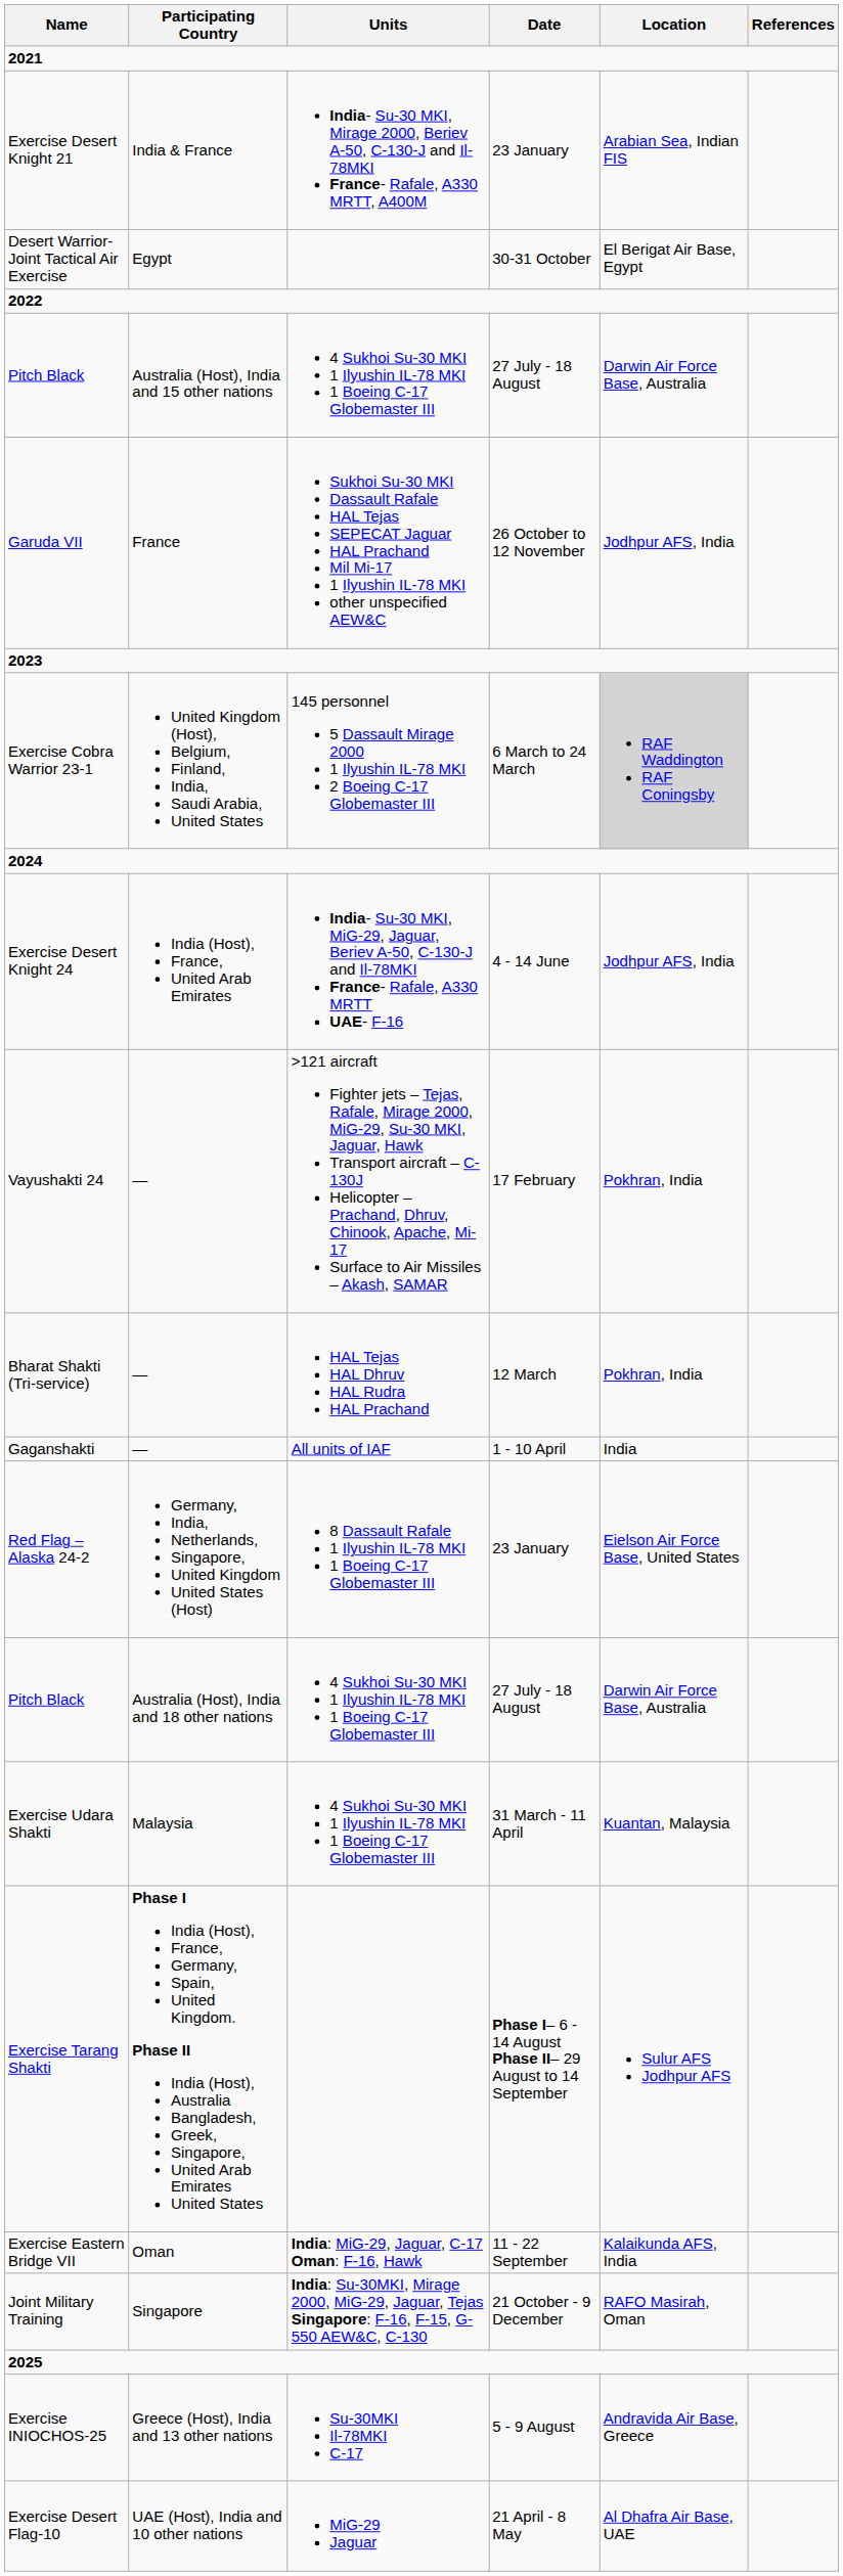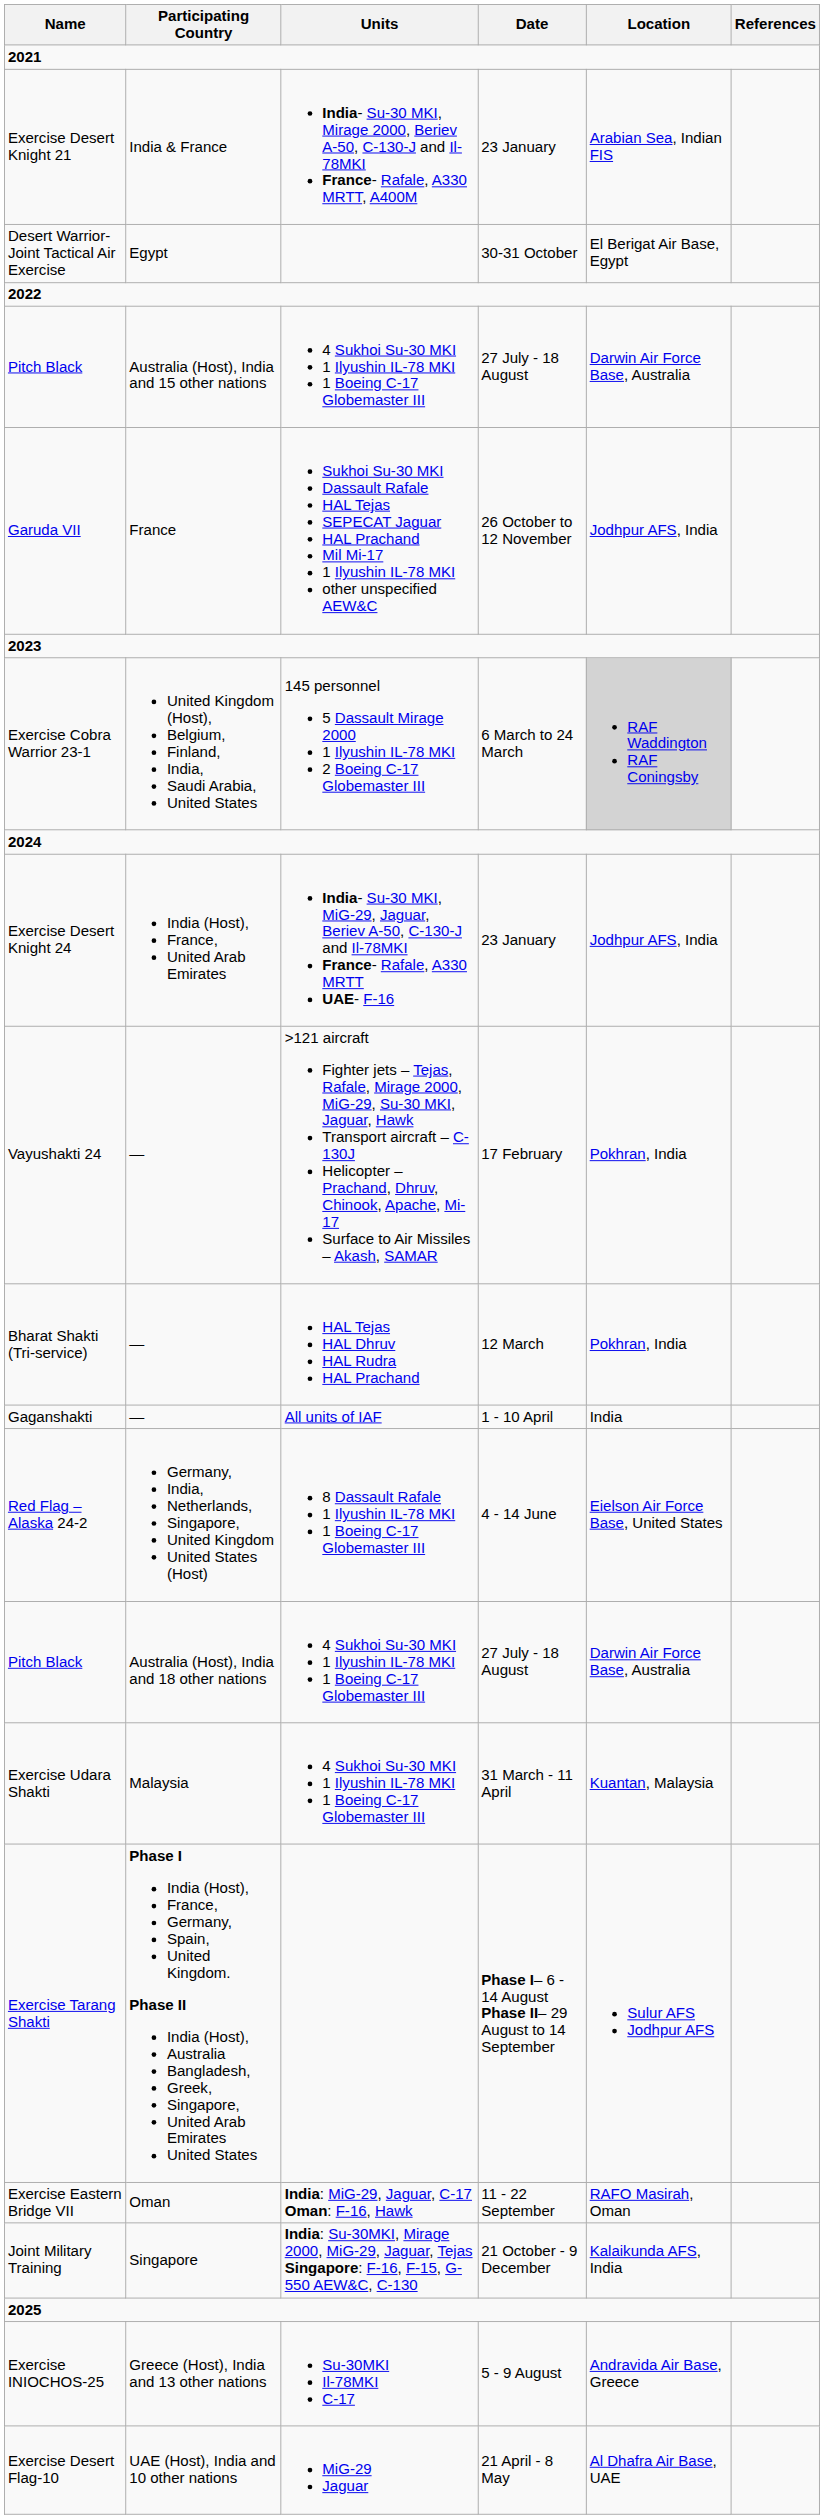 <table class="wikitable">
 <tr>
 <th>Name</th>
 <th>Participating Country</th>
 <th>Units</th>
 <th>Date</th>
 <th>Location</th>
 <th>References</th>
 </tr>
 <tr>
 <td colspan="6"><strong>2021</strong></td>
 </tr>
 <tr>
 <td>Exercise Desert Knight 21</td>
 <td>India & France</td>
 <td><br><ul><li><strong>India</strong>- <a href='#'>Su-30 MKI</a>, <a href='#'>Mirage 2000</a>, <a href='#'>Beriev A-50</a>, <a href='#'>C-130-J</a> and <a href='#'>Il-78MKI</a></li><li><strong>France</strong>- <a href='#'>Rafale</a>, <a href='#'>A330 MRTT</a>, <a href='#'>A400M</a></li></ul></td>
 <td>23 January</td>
 <td><a href='#'>Arabian Sea</a>, Indian <a href='#'>FIS</a></td>
 <td></td>
 </tr>
 <tr>
 <td>Desert Warrior- Joint Tactical Air Exercise</td>
 <td>Egypt</td>
 <td></td>
 <td>30-31 October</td>
 <td>El Berigat Air Base, Egypt</td>
 <td></td>
 </tr>
 <tr>
 <td colspan="6"><strong>2022</strong></td>
 </tr>
 <tr>
 <td><a href='#'>Pitch Black</a></td>
 <td><br>Australia (Host), India and 15 other nations</td>
 <td><br><ul><li>4 <a href='#'>Sukhoi Su-30 MKI</a></li><li>1 <a href='#'>Ilyushin IL-78 MKI</a></li><li>1 <a href='#'>Boeing C-17 Globemaster III</a></li></ul></td>
 <td>27 July - 18 August</td>
 <td><a href='#'>Darwin Air Force Base</a>, Australia</td>
 <td></td>
 </tr>
 <tr>
 <td><a href='#'>Garuda VII</a></td>
 <td>France</td>
 <td><br><ul><li><a href='#'>Sukhoi Su-30 MKI</a></li><li><a href='#'>Dassault Rafale</a></li><li><a href='#'>HAL Tejas</a></li><li><a href='#'>SEPECAT Jaguar</a></li><li><a href='#'>HAL Prachand</a></li><li><a href='#'>Mil Mi-17</a></li><li>1 <a href='#'>Ilyushin IL-78 MKI</a></li><li>other unspecified <a href='#'>AEW&C</a></li></ul></td>
 <td>26 October to 12 November</td>
 <td><a href='#'>Jodhpur AFS</a>, India</td>
 <td></td>
 </tr>
 <tr>
 <td colspan="6"><strong>2023</strong></td>
 </tr>
 <tr>
 <td>Exercise Cobra Warrior 23-1</td>
 <td><br><ul><li>United Kingdom (Host),</li><li>Belgium,</li><li>Finland,</li><li>India,</li><li>Saudi Arabia,</li><li>United States</li></ul></td>
 <td>145 personnel<br><ul><li>5 <a href='#'>Dassault Mirage 2000</a></li><li>1 <a href='#'>Ilyushin IL-78 MKI</a></li><li>2 <a href='#'>Boeing C-17 Globemaster III</a></li></ul></td>
 <td>6 March to 24 March</td>
 <td style="background: lightgrey;"><br><ul><li><a href='#'>RAF Waddington</a></li><li><a href='#'>RAF Coningsby</a></li></ul></td>
 <td></td>
 </tr>
 <tr>
 <td colspan="6"><strong>2024</strong></td>
 </tr>
 <tr>
 <td>Exercise Desert Knight 24</td>
 <td><br><ul><li>India (Host),</li><li>France,</li><li>United Arab Emirates</li></ul></td>
 <td><br><ul><li><strong>India</strong>- <a href='#'>Su-30 MKI</a>, <a href='#'>MiG-29</a>, <a href='#'>Jaguar</a>, <a href='#'>Beriev A-50</a>, <a href='#'>C-130-J</a> and <a href='#'>Il-78MKI</a></li><li><strong>France</strong>- <a href='#'>Rafale</a>, <a href='#'>A330 MRTT</a></li><li><strong>UAE</strong>- <a href='#'>F-16</a></li></ul></td>
-<td>4 - 14 June</td>
+<td>23 January</td>
 <td><a href='#'>Jodhpur AFS</a>, India</td>
 <td></td>
 </tr>
 <tr>
 <td>Vayushakti 24</td>
 <td>—</td>
 <td>>121 aircraft<br><ul><li>Fighter jets – <a href='#'>Tejas</a>, <a href='#'>Rafale</a>, <a href='#'>Mirage 2000</a>, <a href='#'>MiG-29</a>, <a href='#'>Su-30 MKI</a>, <a href='#'>Jaguar</a>, <a href='#'>Hawk</a></li><li>Transport aircraft – <a href='#'>C-130J</a></li><li>Helicopter – <a href='#'>Prachand</a>, <a href='#'>Dhruv</a>, <a href='#'>Chinook</a>, <a href='#'>Apache</a>, <a href='#'>Mi-17</a></li><li>Surface to Air Missiles – <a href='#'>Akash</a>, <a href='#'>SAMAR</a></li></ul></td>
 <td>17 February</td>
 <td><a href='#'>Pokhran</a>, India</td>
 <td></td>
 </tr>
 <tr>
 <td>Bharat Shakti (Tri-service)</td>
 <td>—</td>
 <td><br><ul><li><a href='#'>HAL Tejas</a></li><li><a href='#'>HAL Dhruv</a></li><li><a href='#'>HAL Rudra</a></li><li><a href='#'>HAL Prachand</a></li></ul></td>
 <td>12 March</td>
 <td><a href='#'>Pokhran</a>, India</td>
 <td></td>
 </tr>
 <tr>
 <td>Gaganshakti</td>
 <td>—</td>
 <td><a href='#'>All units of IAF</a></td>
 <td>1 - 10 April</td>
 <td>India</td>
 <td></td>
 </tr>
 <tr>
 <td><a href='#'>Red Flag – Alaska</a> 24-2</td>
 <td><br><ul><li>Germany,</li><li>India,</li><li>Netherlands,</li><li>Singapore,</li><li>United Kingdom</li><li>United States (Host)</li></ul></td>
 <td><br><ul><li>8 <a href='#'>Dassault Rafale</a></li><li>1 <a href='#'>Ilyushin IL-78 MKI</a></li><li>1 <a href='#'>Boeing C-17 Globemaster III</a></li></ul></td>
-<td>23 January</td>
+<td>4 - 14 June</td>
 <td><a href='#'>Eielson Air Force Base</a>, United States</td>
 <td></td>
 </tr>
 <tr>
 <td><a href='#'>Pitch Black</a></td>
 <td><br>Australia (Host), India and 18 other nations</td>
 <td><br><ul><li>4 <a href='#'>Sukhoi Su-30 MKI</a></li><li>1 <a href='#'>Ilyushin IL-78 MKI</a></li><li>1 <a href='#'>Boeing C-17 Globemaster III</a></li></ul></td>
 <td>27 July - 18 August</td>
 <td><a href='#'>Darwin Air Force Base</a>, Australia</td>
 <td></td>
 </tr>
 <tr>
 <td>Exercise Udara Shakti</td>
 <td>Malaysia</td>
 <td><br><ul><li>4 <a href='#'>Sukhoi Su-30 MKI</a></li><li>1 <a href='#'>Ilyushin IL-78 MKI</a></li><li>1 <a href='#'>Boeing C-17 Globemaster III</a></li></ul></td>
 <td>31 March - 11 April</td>
 <td><a href='#'>Kuantan</a>, Malaysia</td>
 <td></td>
 </tr>
 <tr>
 <td><a href='#'>Exercise Tarang Shakti</a></td>
 <td><strong>Phase I</strong><br><ul><li>India (Host),</li><li>France,</li><li>Germany,</li><li>Spain,</li><li>United Kingdom.</li></ul><strong>Phase II</strong><ul><li>India (Host),</li><li>Australia</li><li>Bangladesh,</li><li>Greek,</li><li>Singapore,</li><li>United Arab Emirates</li><li>United States</li></ul></td>
 <td></td>
 <td><strong>Phase I</strong>– 6 - 14 August<br><strong>Phase II</strong>– 29 August to 14 September</td>
 <td><br><ul><li><a href='#'>Sulur AFS</a></li><li><a href='#'>Jodhpur AFS</a></li></ul></td>
 <td></td>
 </tr>
 <tr>
 <td>Exercise Eastern Bridge VII</td>
 <td>Oman</td>
 <td><strong>India</strong>: <a href='#'>MiG-29</a>, <a href='#'>Jaguar</a>, <a href='#'>C-17</a><br><strong>Oman</strong>: <a href='#'>F-16</a>, <a href='#'>Hawk</a></td>
 <td>11 - 22 September</td>
-<td><a href='#'>Kalaikunda AFS</a>, India</td>
+<td><a href='#'>RAFO Masirah</a>, Oman</td>
 <td></td>
 </tr>
 <tr>
 <td>Joint Military Training</td>
 <td>Singapore</td>
 <td><strong>India</strong>: <a href='#'>Su-30MKI</a>, <a href='#'>Mirage 2000</a>, <a href='#'>MiG-29</a>, <a href='#'>Jaguar</a>, <a href='#'>Tejas</a><br><strong>Singapore</strong>: <a href='#'>F-16</a>, <a href='#'>F-15</a>, <a href='#'>G-550 AEW&C</a>, <a href='#'>C-130</a></td>
 <td>21 October - 9 December</td>
-<td><a href='#'>RAFO Masirah</a>, Oman</td>
+<td><a href='#'>Kalaikunda AFS</a>, India</td>
 <td></td>
 </tr>
 <tr>
 <td colspan="6"><strong>2025</strong></td>
 </tr>
 <tr>
 <td>Exercise INIOCHOS-25</td>
 <td>Greece (Host), India and 13 other nations</td>
 <td><br><ul><li><a href='#'>Su-30MKI</a></li><li><a href='#'>Il-78MKI</a></li><li><a href='#'>C-17</a></li></ul></td>
 <td>5 - 9 August</td>
 <td><a href='#'>Andravida Air Base</a>, Greece</td>
 <td></td>
 </tr>
 <tr>
 <td>Exercise Desert Flag-10</td>
 <td>UAE (Host), India and 10 other nations</td>
 <td><br><ul><li><a href='#'>MiG-29</a></li><li><a href='#'>Jaguar</a></li></ul></td>
 <td>21 April - 8 May</td>
 <td><a href='#'>Al Dhafra Air Base</a>, UAE</td>
 <td></td>
 </tr>
 </table>
